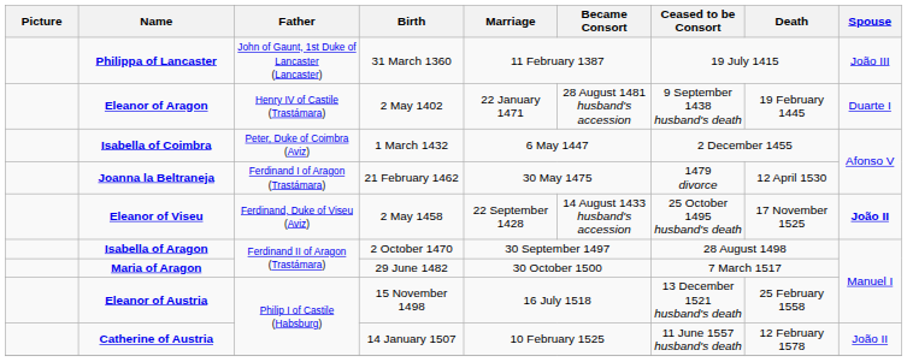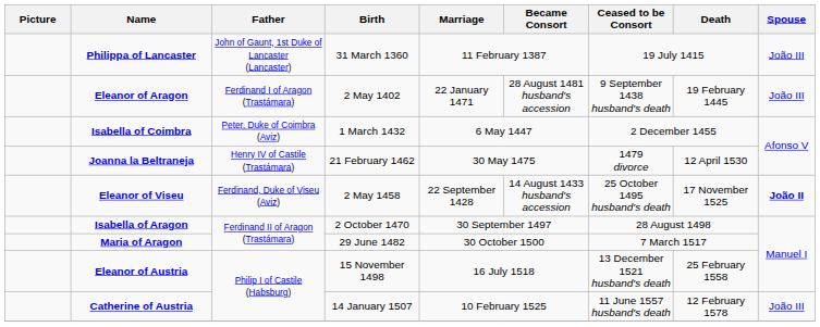 <table width=95% class="wikitable">
 <tr>
 <th width = "7%">Picture</th>
 <th width = "15%">Name</th>
 <th width = "12%">Father</th>
 <th width = "10%">Birth</th>
 <th width = "9%">Marriage</th>
 <th width = "9%">Became Consort</th>
 <th width = "9%">Ceased to be Consort</th>
 <th width = "9%">Death</th>
 <th width = "6%"><a href='#'>Spouse</a></th>
 </tr>
 <tr>
 <td align="center"></td>
 <td align="center"><strong><a href='#'>Philippa of Lancaster</a></strong></td>
 <td align="center"><small><a href='#'>John of Gaunt, 1st Duke of Lancaster</a><br>(<a href='#'>Lancaster</a>)</small></td>
 <td align="center">31 March 1360</td>
 <td align="center" colspan="2">11 February 1387</td>
 <td align="center" colspan="2">19 July 1415</td>
 <td align="center"><a href='#'>João III</a></td>
 </tr>
 <tr>
 <td align="center"></td>
 <td align="center"><strong><a href='#'>Eleanor of Aragon</a></strong></td>
-<td align="center"><small><a href='#'>Henry IV of Castile</a><br>(<a href='#'>Trastámara</a>)</small></td>
+<td align="center"><small><a href='#'>Ferdinand I of Aragon</a><br>(<a href='#'>Trastámara</a>)</small></td>
 <td align="center">2 May 1402</td>
 <td align="center">22 January 1471</td>
 <td align="center">28 August 1481<br><em>husband's accession</em></td>
 <td align="center">9 September 1438 <br><em>husband's death</em></td>
 <td align="center">19 February 1445</td>
-<td align="center"><a href='#'>Duarte I</a></td>
+<td align="center"><a href='#'>João III</a></td>
 </tr>
 <tr>
 <td align="center"></td>
 <td align="center"><strong><a href='#'>Isabella of Coimbra</a></strong></td>
 <td align="center"><small><a href='#'>Peter, Duke of Coimbra</a><br>(<a href='#'>Aviz</a>)</small></td>
 <td align="center">1 March 1432</td>
 <td align="center" colspan="2">6 May 1447</td>
 <td align="center" colspan="2">2 December 1455</td>
 <td align="center" rowspan="2"><a href='#'>Afonso V</a></td>
 </tr>
 <tr>
 <td align="center"></td>
 <td align="center"><strong><a href='#'>Joanna la Beltraneja</a></strong></td>
-<td align="center"><small><a href='#'>Ferdinand I of Aragon</a><br>(<a href='#'>Trastámara</a>)</small></td>
+<td align="center"><small><a href='#'>Henry IV of Castile</a><br>(<a href='#'>Trastámara</a>)</small></td>
 <td align="center">21 February 1462</td>
 <td align="center" colspan="2">30 May 1475</td>
 <td align="center">1479<br><em>divorce</em></td>
 <td align="center">12 April 1530</td>
 </tr>
 <tr>
 <td align="center"></td>
 <td align="center"><strong><a href='#'>Eleanor of Viseu</a></strong></td>
 <td align="center"><small><a href='#'>Ferdinand, Duke of Viseu</a><br>(<a href='#'>Aviz</a>)</small></td>
 <td align="center">2 May 1458</td>
 <td align="center">22 September 1428</td>
 <td align="center">14 August 1433<br><em>husband's accession</em></td>
 <td align="center">25 October 1495<br><em>husband's death</em></td>
 <td align="center">17 November 1525</td>
 <td align="center"><strong><a href='#'>João II</a></strong></td>
 </tr>
 <tr>
 <td align="center"></td>
 <td align="center"><strong><a href='#'>Isabella of Aragon</a></strong></td>
 <td align="center" rowspan="2"><small><a href='#'>Ferdinand II of Aragon</a><br>(<a href='#'>Trastámara</a>)</small></td>
 <td align="center">2 October 1470</td>
 <td align="center" colspan="2">30 September 1497</td>
 <td align="center" colspan="2">28 August 1498</td>
 <td align="center" rowspan="3"><a href='#'>Manuel I</a></td>
 </tr>
 <tr>
 <td align="center"></td>
 <td align="center"><strong><a href='#'>Maria of Aragon</a></strong></td>
 <td align="center">29 June 1482</td>
 <td align="center" colspan="2">30 October 1500</td>
 <td align="center" colspan="2">7 March 1517</td>
 </tr>
 <tr>
 <td align="center"></td>
 <td align="center"><strong><a href='#'>Eleanor of Austria</a></strong></td>
 <td align="center" rowspan="2"><small><a href='#'>Philip I of Castile</a><br>(<a href='#'>Habsburg</a>)</small></td>
 <td align="center">15 November 1498</td>
 <td align="center" colspan="2">16 July 1518</td>
 <td align="center">13 December 1521<br><em>husband's death</em></td>
 <td align="center">25 February 1558</td>
 </tr>
 <tr>
 <td align="center"></td>
 <td align="center"><strong><a href='#'>Catherine of Austria</a></strong></td>
 <td align="center">14 January 1507</td>
 <td align="center" colspan="2">10 February 1525</td>
 <td align="center">11 June 1557<br><em>husband's death</em></td>
 <td align="center">12 February 1578</td>
-<td align="center"><a href='#'>João II</a></td>
+<td align="center"><a href='#'>João III</a></td>
 </tr>
 <tr>
 </tr>
 </table>
